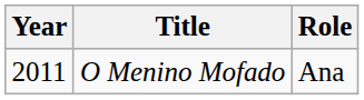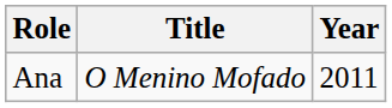 <table class="wikitable">
 <tr>
+<th>Role</th>
+<th>Title</th>
 <th>Year</th>
-<th>Title</th>
-<th>Role</th>
 </tr>
 <tr>
+<td>Ana</td>
+<td><em>O Menino Mofado</em></td>
 <td>2011</td>
-<td><em>O Menino Mofado</em></td>
-<td>Ana</td>
 </tr>
 </table>
